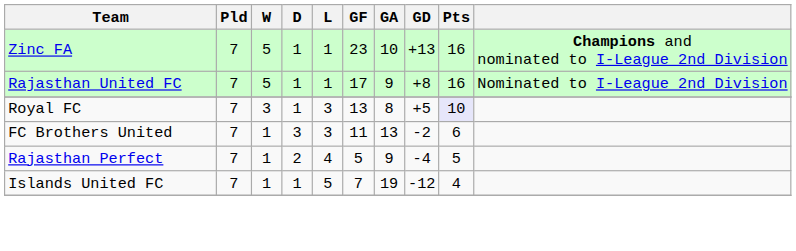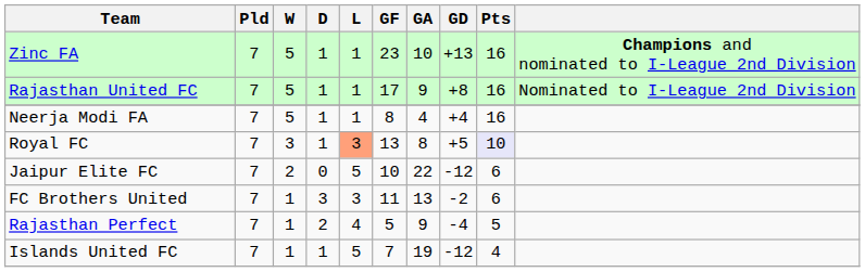 <table class="wikitable" style="text-align: center;">
 <tr>
 <th width="175">Team</th>
 <th width="20">Pld</th>
 <th width="20">W</th>
 <th width="20">D</th>
 <th width="20">L</th>
 <th width="20">GF</th>
 <th width="20">GA</th>
 <th width="20">GD</th>
 <th width="20">Pts</th>
 <th></th>
 </tr>
 <tr bgcolor="#ccffcc">
 <td align="left"><a href='#'> Zinc FA</a></td>
 <td>7</td>
 <td>5</td>
 <td>1</td>
 <td>1</td>
 <td>23</td>
 <td>10</td>
 <td>+13</td>
 <td>16</td>
 <td><strong>Champions</strong> and<br>nominated to <a href='#'>I-League 2nd Division</a></td>
 </tr>
 <tr bgcolor="#ccffcc">
 <td align="left"><a href='#'>Rajasthan United FC</a></td>
 <td>7</td>
 <td>5</td>
 <td>1</td>
 <td>1</td>
 <td>17</td>
 <td>9</td>
 <td>+8</td>
 <td>16</td>
 <td>Nominated to <a href='#'>I-League 2nd Division</a></td>
 </tr>
 <tr>
 </tr>
 <tr>
+<td align="left">Neerja Modi FA</td>
+<td>7</td>
+<td>5</td>
+<td>1</td>
+<td>1</td>
+<td>8</td>
+<td>4</td>
+<td>+4</td>
+<td>16</td>
+<td></td>
+</tr>
+<tr>
 <td align="left">Royal FC</td>
 <td>7</td>
 <td>3</td>
 <td>1</td>
-<td>3</td>
+<td style="background: lightsalmon;">3</td>
 <td>13</td>
 <td>8</td>
 <td>+5</td>
 <td style="background: lavender;">10</td>
+<td></td>
+</tr>
+<tr>
+<td align="left">Jaipur Elite FC</td>
+<td>7</td>
+<td>2</td>
+<td>0</td>
+<td>5</td>
+<td>10</td>
+<td>22</td>
+<td>-12</td>
+<td>6</td>
 <td></td>
 </tr>
 <tr>
 <td align="left">FC Brothers United</td>
 <td>7</td>
 <td>1</td>
 <td>3</td>
 <td>3</td>
 <td>11</td>
 <td>13</td>
 <td>-2</td>
 <td>6</td>
 <td></td>
 </tr>
 <tr>
 <td align="left"><a href='#'>Rajasthan Perfect</a></td>
 <td>7</td>
 <td>1</td>
 <td>2</td>
 <td>4</td>
 <td>5</td>
 <td>9</td>
 <td>-4</td>
 <td>5</td>
 <td></td>
 </tr>
 <tr>
 <td align="left">Islands United FC</td>
 <td>7</td>
 <td>1</td>
 <td>1</td>
 <td>5</td>
 <td>7</td>
 <td>19</td>
 <td>-12</td>
 <td>4</td>
 <td></td>
 </tr>
 <tr>
 </tr>
 </table>
